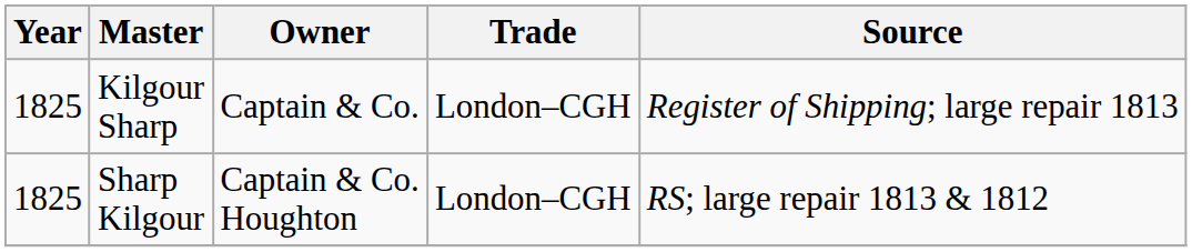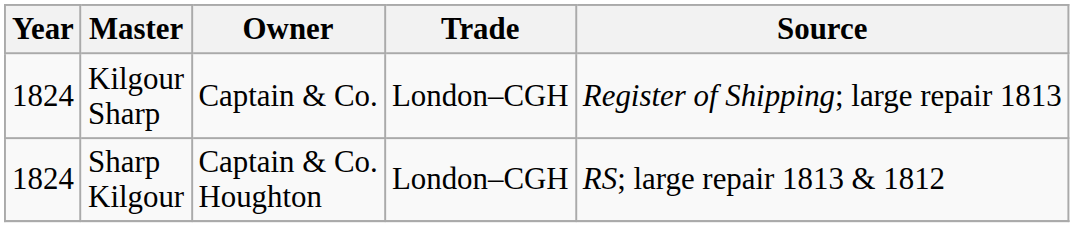 <table class="sortable wikitable">
 <tr>
 <th>Year</th>
 <th>Master</th>
 <th>Owner</th>
 <th>Trade</th>
 <th>Source</th>
 </tr>
 <tr>
-<td>1825</td>
+<td>1824</td>
 <td>Kilgour<br>Sharp</td>
 <td>Captain & Co.</td>
 <td>London–CGH</td>
 <td><em>Register of Shipping</em>; large repair 1813</td>
 </tr>
 <tr>
-<td>1825</td>
+<td>1824</td>
 <td>Sharp<br>Kilgour</td>
 <td>Captain & Co.<br>Houghton</td>
 <td>London–CGH</td>
 <td><em>RS</em>; large repair 1813 & 1812</td>
 </tr>
 <tr>
 </tr>
 </table>
